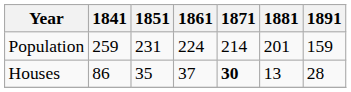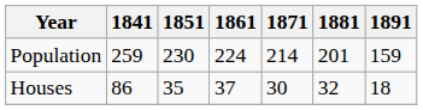 <table class="wikitable">
 <tr>
 <th>Year</th>
 <th>1841</th>
 <th>1851</th>
 <th>1861</th>
 <th>1871</th>
 <th>1881</th>
 <th>1891</th>
 </tr>
 <tr>
 <td>Population</td>
 <td>259</td>
-<td>231</td>
+<td>230</td>
 <td>224</td>
 <td>214</td>
 <td>201</td>
 <td>159</td>
 </tr>
 <tr>
 <td>Houses</td>
 <td>86</td>
 <td>35</td>
 <td>37</td>
-<td><strong>30</strong></td>
-<td>13</td>
-<td>28</td>
+<td>30</td>
+<td>32</td>
+<td>18</td>
 </tr>
 <tr>
 </tr>
 </table>
